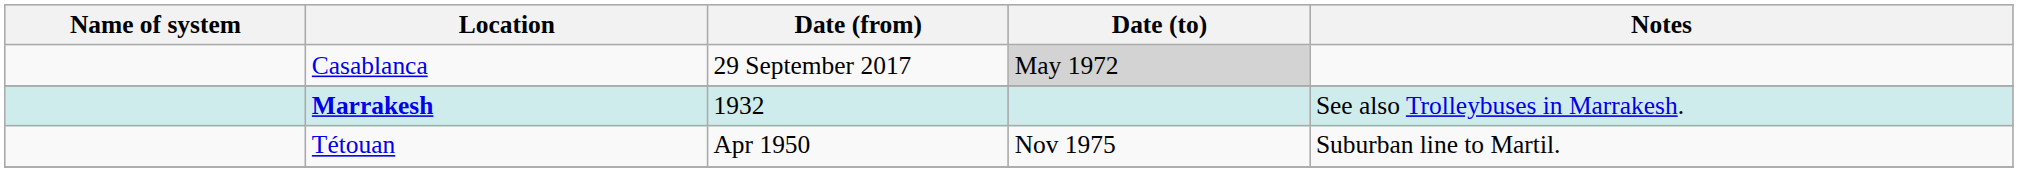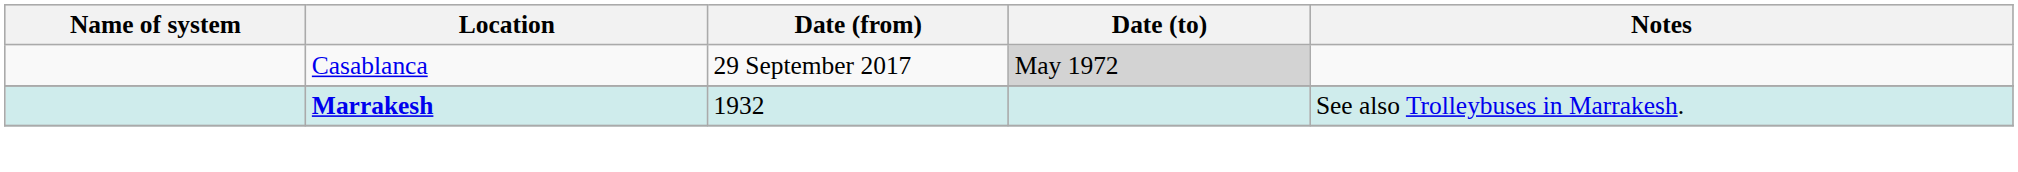 <table class="wikitable" width=100%>
 <tr>
 <th width=15%>Name of system</th>
 <th width=20%>Location</th>
 <th width=15%>Date (from)</th>
 <th width=15%>Date (to)</th>
 <th width=35%>Notes</th>
 </tr>
 <tr>
 <td> </td>
 <td><a href='#'>Casablanca</a></td>
 <td>29 September 2017</td>
 <td style="background: lightgrey;">May 1972</td>
 <td> </td>
 </tr>
 <tr>
 </tr>
 <tr style="background:#CFECEC">
 <td> </td>
 <td><strong><a href='#'>Marrakesh</a></strong></td>
 <td>1932</td>
 <td> </td>
 <td>See also <a href='#'>Trolleybuses in Marrakesh</a>.</td>
 </tr>
 <tr>
-<td> </td>
-<td><a href='#'>Tétouan</a></td>
-<td>Apr 1950</td>
-<td>Nov 1975</td>
-<td>Suburban line to Martil.</td>
-</tr>
-<tr>
 </tr>
 </table>
